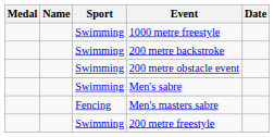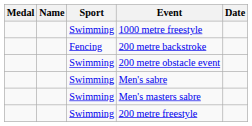 <table class="wikitable sortable" style=font-size:95%>
 <tr>
 <th>Medal</th>
 <th>Name</th>
 <th>Sport</th>
 <th>Event</th>
 <th>Date</th>
 </tr>
 <tr>
 <td></td>
 <td></td>
 <td><a href='#'>Swimming</a></td>
 <td><a href='#'>1000 metre freestyle</a></td>
 <td></td>
 </tr>
 <tr>
 <td></td>
 <td></td>
-<td><a href='#'>Swimming</a></td>
+<td><a href='#'>Fencing</a></td>
 <td><a href='#'>200 metre backstroke</a></td>
 <td></td>
 </tr>
 <tr>
 <td></td>
 <td></td>
 <td><a href='#'>Swimming</a></td>
 <td><a href='#'>200 metre obstacle event</a></td>
 <td></td>
 </tr>
 <tr>
 <td></td>
 <td></td>
 <td><a href='#'>Swimming</a></td>
 <td><a href='#'>Men's sabre</a></td>
 <td></td>
 </tr>
 <tr>
 <td></td>
 <td></td>
-<td><a href='#'>Fencing</a></td>
+<td><a href='#'>Swimming</a></td>
 <td><a href='#'>Men's masters sabre</a></td>
 <td></td>
 </tr>
 <tr>
 <td></td>
 <td></td>
 <td><a href='#'>Swimming</a></td>
 <td><a href='#'>200 metre freestyle</a></td>
 <td></td>
 </tr>
 </table>
